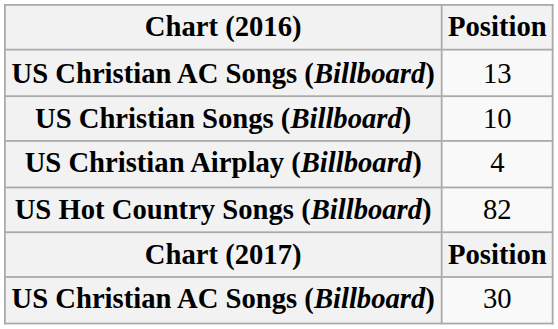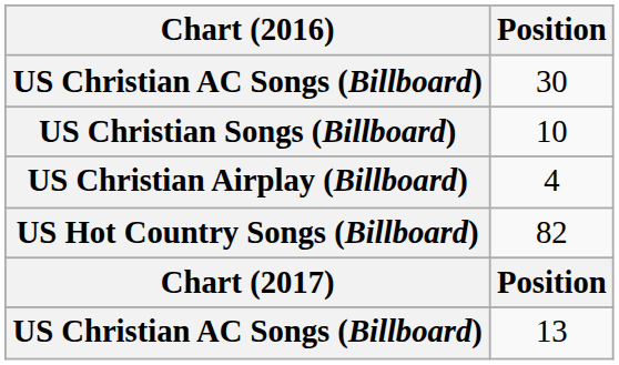 <table class="wikitable sortable plainrowheaders" style="text-align:center">
 <tr>
 <th scope="col">Chart (2016)</th>
 <th scope="col">Position</th>
 </tr>
 <tr>
 <th scope="row">US Christian AC Songs (<em>Billboard</em>)</th>
-<td>13</td>
+<td>30</td>
 </tr>
 <tr>
 <th scope="row">US Christian Songs (<em>Billboard</em>)</th>
 <td>10</td>
 </tr>
 <tr>
 <th scope="row">US Christian Airplay (<em>Billboard</em>)</th>
 <td>4</td>
 </tr>
 <tr>
 <th scope="row">US Hot Country Songs (<em>Billboard</em>)</th>
 <td>82</td>
 </tr>
 <tr>
 <th scope="col">Chart (2017)</th>
 <th scope="col">Position</th>
 </tr>
 <tr>
 <th scope="row">US Christian AC Songs (<em>Billboard</em>)</th>
-<td>30</td>
+<td>13</td>
 </tr>
 </table>
